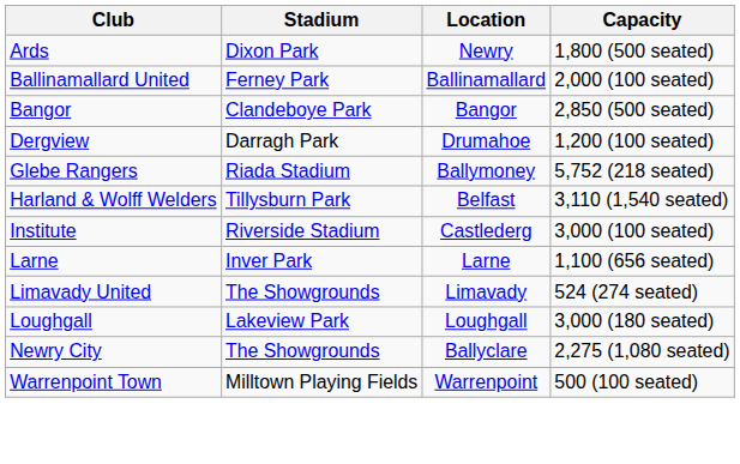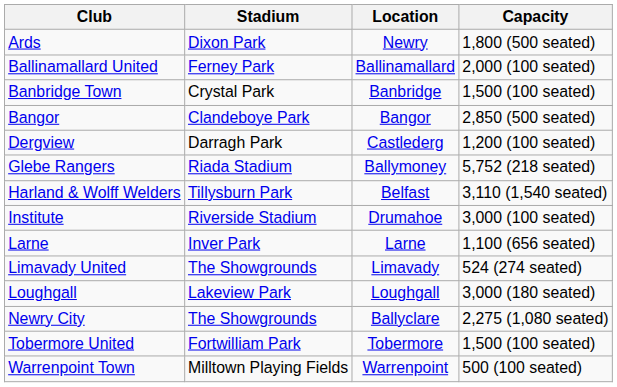 <table class="wikitable sortable">
 <tr>
 <th>Club</th>
 <th>Stadium</th>
 <th>Location</th>
 <th>Capacity</th>
 </tr>
 <tr>
 <td><a href='#'>Ards</a></td>
 <td><a href='#'>Dixon Park</a></td>
 <td style="text-align:center;"><a href='#'>Newry</a></td>
 <td>1,800 (500 seated)</td>
 </tr>
 <tr>
 <td><a href='#'>Ballinamallard United</a></td>
 <td><a href='#'>Ferney Park</a></td>
 <td style="text-align:center;"><a href='#'>Ballinamallard</a></td>
 <td>2,000 (100 seated)</td>
 </tr>
 <tr>
+<td><a href='#'>Banbridge Town</a></td>
+<td>Crystal Park</td>
+<td style="text-align:center;"><a href='#'>Banbridge</a></td>
+<td>1,500 (100 seated)</td>
+</tr>
+<tr>
 <td><a href='#'>Bangor</a></td>
 <td><a href='#'>Clandeboye Park</a></td>
 <td style="text-align:center;"><a href='#'>Bangor</a></td>
 <td>2,850 (500 seated)</td>
 </tr>
 <tr>
 <td><a href='#'>Dergview</a></td>
 <td>Darragh Park</td>
-<td style="text-align:center;"><a href='#'>Drumahoe</a></td>
+<td style="text-align:center;"><a href='#'>Castlederg</a></td>
 <td>1,200 (100 seated)</td>
 </tr>
 <tr>
 <td><a href='#'>Glebe Rangers</a></td>
 <td><a href='#'>Riada Stadium</a></td>
 <td style="text-align:center;"><a href='#'>Ballymoney</a></td>
 <td>5,752 (218 seated)</td>
 </tr>
 <tr>
 <td><a href='#'>Harland & Wolff Welders</a></td>
 <td><a href='#'>Tillysburn Park</a></td>
 <td style="text-align:center;"><a href='#'>Belfast</a></td>
 <td>3,110 (1,540 seated)</td>
 </tr>
 <tr>
 <td><a href='#'>Institute</a></td>
 <td><a href='#'>Riverside Stadium</a></td>
-<td style="text-align:center;"><a href='#'>Castlederg</a></td>
+<td style="text-align:center;"><a href='#'>Drumahoe</a></td>
 <td>3,000 (100 seated)</td>
 </tr>
 <tr>
 <td><a href='#'>Larne</a></td>
 <td><a href='#'>Inver Park</a></td>
 <td style="text-align:center;"><a href='#'>Larne</a></td>
 <td>1,100 (656 seated)</td>
 </tr>
 <tr>
 <td><a href='#'>Limavady United</a></td>
 <td><a href='#'>The Showgrounds</a></td>
 <td style="text-align:center;"><a href='#'>Limavady</a></td>
 <td>524 (274 seated)</td>
 </tr>
 <tr>
 <td><a href='#'>Loughgall</a></td>
 <td><a href='#'>Lakeview Park</a></td>
 <td style="text-align:center;"><a href='#'>Loughgall</a></td>
 <td>3,000 (180 seated)</td>
 </tr>
 <tr>
 <td><a href='#'>Newry City</a></td>
 <td><a href='#'>The Showgrounds</a></td>
 <td style="text-align:center;"><a href='#'>Ballyclare</a></td>
 <td>2,275 (1,080 seated)</td>
 </tr>
 <tr>
+<td><a href='#'>Tobermore United</a></td>
+<td><a href='#'>Fortwilliam Park</a></td>
+<td style="text-align:center;"><a href='#'>Tobermore</a></td>
+<td>1,500 (100 seated)</td>
+</tr>
+<tr>
 <td><a href='#'>Warrenpoint Town</a></td>
 <td>Milltown Playing Fields</td>
 <td style="text-align:center;"><a href='#'>Warrenpoint</a></td>
 <td>500 (100 seated)</td>
 </tr>
 </table>
